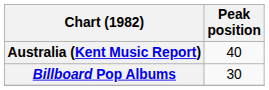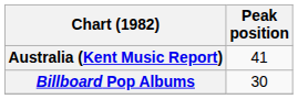 <table class="wikitable plainrowheaders">
 <tr>
 <th scope="col">Chart (1982)</th>
 <th scope="col">Peak<br>position</th>
 </tr>
 <tr>
 <th scope="row">Australia (<a href='#'>Kent Music Report</a>)</th>
-<td style="text-align:center;">40</td>
+<td style="text-align:center;">41</td>
 </tr>
 <tr>
 <th scope="row"><a href='#'><em>Billboard</em> Pop Albums</a></th>
 <td align="center">30</td>
 </tr>
 <tr>
 </tr>
 </table>
